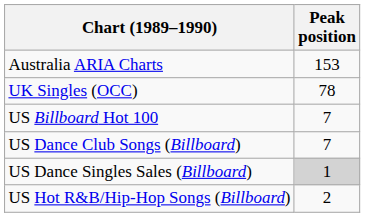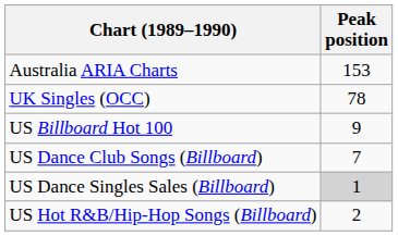 <table class="wikitable sortable">
 <tr>
 <th>Chart (1989–1990)</th>
 <th>Peak<br>position</th>
 </tr>
 <tr>
 <td>Australia <a href='#'>ARIA Charts</a></td>
 <td align="center">153</td>
 </tr>
 <tr>
 <td><a href='#'>UK Singles</a> (<a href='#'>OCC</a>)</td>
 <td align="center">78</td>
 </tr>
 <tr>
 <td>US <a href='#'><em>Billboard</em> Hot 100</a></td>
-<td align="center">7</td>
+<td align="center">9</td>
 </tr>
 <tr>
 <td>US <a href='#'>Dance Club Songs</a> (<em><a href='#'>Billboard</a></em>)</td>
 <td align="center">7</td>
 </tr>
 <tr>
 <td>US Dance Singles Sales (<em><a href='#'>Billboard</a></em>)</td>
 <td align="center" style="background: lightgrey;">1</td>
 </tr>
 <tr>
 <td>US <a href='#'>Hot R&B/Hip-Hop Songs</a> (<em><a href='#'>Billboard</a></em>)</td>
 <td align="center">2</td>
 </tr>
 </table>
